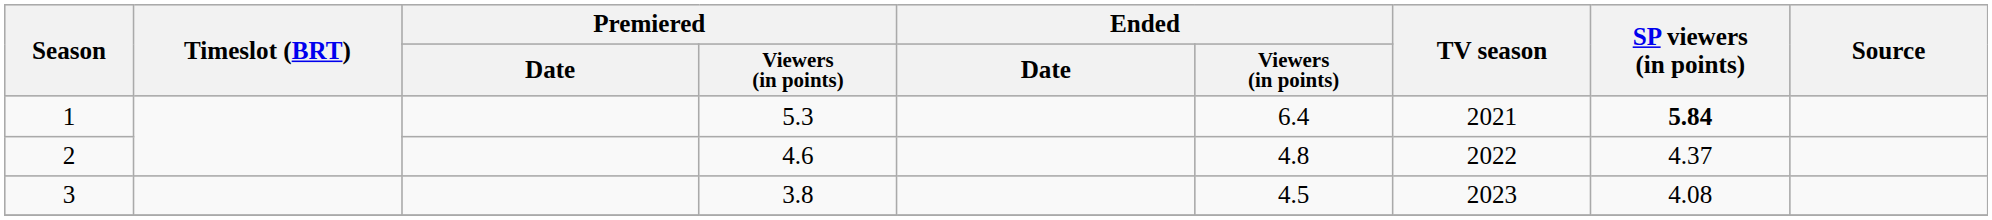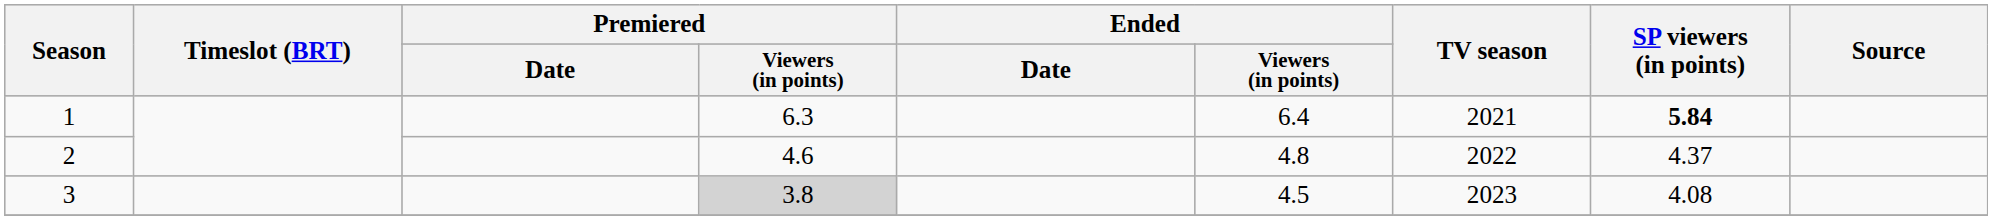 <table class="wikitable" style="text-align:center; width:100%;">
 <tr>
 <th rowspan=2>Season</th>
 <th rowspan=2>Timeslot (<a href='#'>BRT</a>)</th>
 <th colspan=2 width="25%">Premiered</th>
 <th colspan=2 width="25%">Ended</th>
 <th rowspan=2 width="10%">TV season</th>
 <th rowspan=2 width="10%"><a href='#'>SP</a> viewers<br>(in points)</th>
 <th rowspan=2 width="10%">Source</th>
 </tr>
 <tr>
 <th>Date</th>
 <th span style="width:10%; font-size:smaller; font-weight:bold; line-height:100%;">Viewers<br>(in points)</th>
 <th>Date</th>
 <th span style="width:10%; font-size:smaller; font-weight:bold; line-height:100%;">Viewers<br>(in points)</th>
 </tr>
 <tr>
 <td>1</td>
 <td rowspan=2></td>
 <td></td>
-<td>5.3</td>
+<td>6.3</td>
 <td></td>
 <td>6.4</td>
 <td>2021</td>
 <td><strong>5.84</strong></td>
 <td><br></td>
 </tr>
 <tr>
 <td>2</td>
 <td></td>
 <td>4.6</td>
 <td></td>
 <td>4.8</td>
 <td>2022</td>
 <td>4.37</td>
 <td><br></td>
 </tr>
 <tr>
 <td>3</td>
 <td></td>
 <td></td>
-<td>3.8</td>
+<td style="background: lightgrey;">3.8</td>
 <td></td>
 <td>4.5</td>
 <td>2023</td>
 <td>4.08</td>
 <td><br></td>
 </tr>
 <tr>
 </tr>
 </table>
